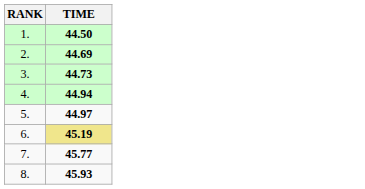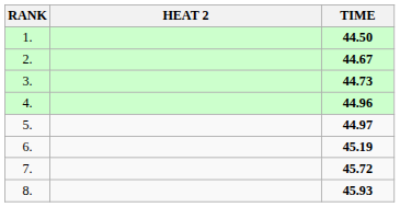 <table class="wikitable" style="border-collapse: collapse; font-size: 90%;">
 <tr>
 <th>RANK</th>
+<th style="width: 20em">HEAT 2</th>
 <th style="width: 5em">TIME</th>
 </tr>
 <tr style="background:#ccffcc;">
 <td align="center">1.</td>
+<td></td>
 <td align="center"><strong>44.50</strong></td>
 </tr>
 <tr style="background:#ccffcc;">
 <td align="center">2.</td>
-<td align="center"><strong>44.69</strong></td>
+<td></td>
+<td align="center"><strong>44.67</strong></td>
 </tr>
 <tr style="background:#ccffcc;">
 <td align="center">3.</td>
+<td></td>
 <td align="center"><strong>44.73</strong></td>
 </tr>
 <tr style="background:#ccffcc;">
 <td align="center">4.</td>
-<td align="center"><strong>44.94</strong></td>
+<td></td>
+<td align="center"><strong>44.96</strong></td>
 </tr>
 <tr>
 <td align="center">5.</td>
+<td></td>
 <td align="center"><strong>44.97</strong></td>
 </tr>
 <tr>
 <td align="center">6.</td>
-<td align="center" style="background: khaki;"><strong>45.19</strong></td>
+<td></td>
+<td align="center"><strong>45.19</strong></td>
 </tr>
 <tr>
 <td align="center">7.</td>
-<td align="center"><strong>45.77</strong></td>
+<td></td>
+<td align="center"><strong>45.72</strong></td>
 </tr>
 <tr>
 <td align="center">8.</td>
+<td></td>
 <td align="center"><strong>45.93</strong></td>
 </tr>
 </table>
